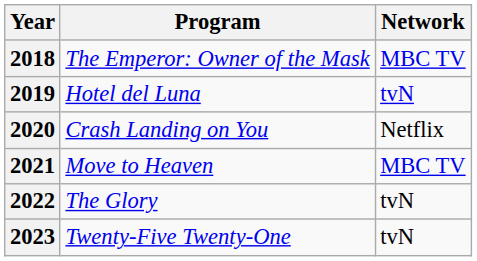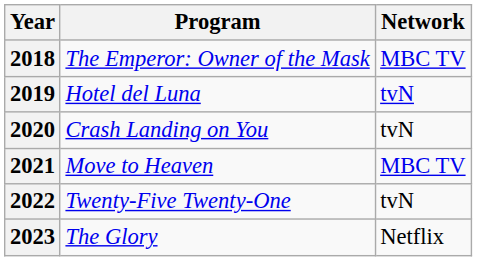 <table class="wikitable plainrowheaders">
 <tr>
 <th>Year</th>
 <th>Program</th>
 <th>Network</th>
 </tr>
 <tr>
 <th scope="row">2018</th>
 <td><em><a href='#'>The Emperor: Owner of the Mask</a></em></td>
 <td><a href='#'>MBC TV</a></td>
 </tr>
 <tr>
 <th scope="row">2019</th>
 <td><em><a href='#'>Hotel del Luna</a></em></td>
 <td><a href='#'>tvN</a></td>
 </tr>
 <tr>
 <th scope="row">2020</th>
 <td><em><a href='#'>Crash Landing on You</a></em></td>
-<td>Netflix</td>
+<td>tvN</td>
 </tr>
 <tr>
 <th scope="row">2021</th>
 <td><em><a href='#'>Move to Heaven</a></em></td>
 <td><a href='#'>MBC TV</a></td>
 </tr>
 <tr>
 <th scope="row">2022</th>
-<td><em><a href='#'>The Glory</a></em></td>
+<td><em><a href='#'>Twenty-Five Twenty-One</a></em></td>
 <td>tvN</td>
 </tr>
 <tr>
 <th scope="row">2023</th>
-<td><em><a href='#'>Twenty-Five Twenty-One</a></em></td>
-<td>tvN</td>
+<td><em><a href='#'>The Glory</a></em></td>
+<td>Netflix</td>
 </tr>
 </table>
